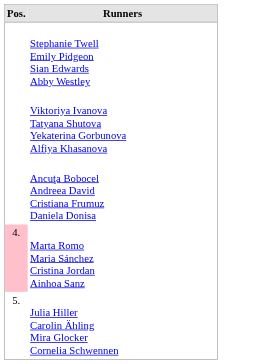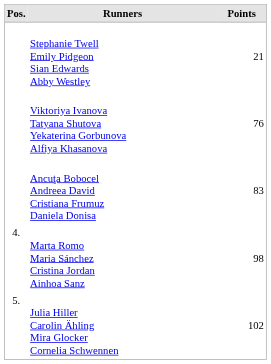 <table cellspacing="0" cellpadding="3" style="border:1px solid #AAAAAA;font-size:90%">
 <tr bgcolor="#E4E4E4">
 <th style="border-bottom:1px solid #AAAAAA" width=10>Pos.</th>
 <th style="border-bottom:1px solid #AAAAAA" width=250>Runners</th>
+<th style="border-bottom:1px solid #AAAAAA" width=60>Points</th>
 </tr>
 <tr align="center">
 <td align="center" valign="top"></td>
 <td align="left"><br> <a href='#'>Stephanie Twell</a><br> <a href='#'>Emily Pidgeon</a><br> <a href='#'>Sian Edwards</a><br> <a href='#'>Abby Westley</a></td>
+<td align="right">21</td>
 </tr>
 <tr align="center">
 <td align="center" valign="top"></td>
 <td align="left"><br> <a href='#'>Viktoriya Ivanova</a><br> <a href='#'>Tatyana Shutova</a><br> <a href='#'>Yekaterina Gorbunova</a><br> <a href='#'>Alfiya Khasanova</a></td>
+<td align="right">76</td>
 </tr>
 <tr align="center">
 <td align="center" valign="top"></td>
 <td align="left"><br> <a href='#'>Ancuţa Bobocel</a><br> <a href='#'>Andreea David</a><br> <a href='#'>Cristiana Frumuz</a><br> <a href='#'>Daniela Donisa</a></td>
+<td align="right">83</td>
 </tr>
 <tr align="center">
-<td align="center" valign="top" style="background: pink;">4.</td>
+<td align="center" valign="top">4.</td>
 <td align="left"><br> <a href='#'>Marta Romo</a><br> <a href='#'>Maria Sánchez</a><br> <a href='#'>Cristina Jordan</a><br> <a href='#'>Ainhoa Sanz</a></td>
+<td align="right">98</td>
 </tr>
 <tr align="center">
 <td align="center" valign="top">5.</td>
 <td align="left"><br> <a href='#'>Julia Hiller</a><br> <a href='#'>Carolin Ähling</a><br> <a href='#'>Mira Glocker</a><br> <a href='#'>Cornelia Schwennen</a></td>
+<td align="right">102</td>
 </tr>
 </table>
